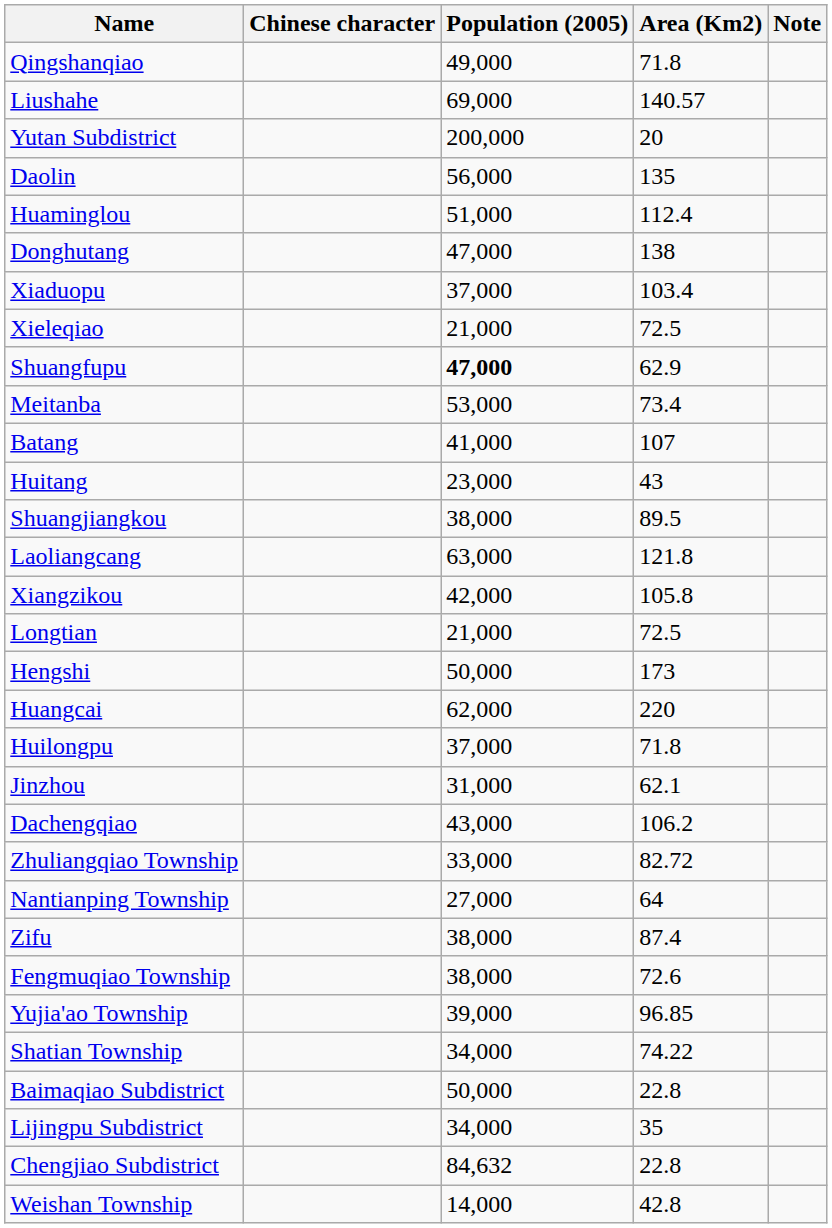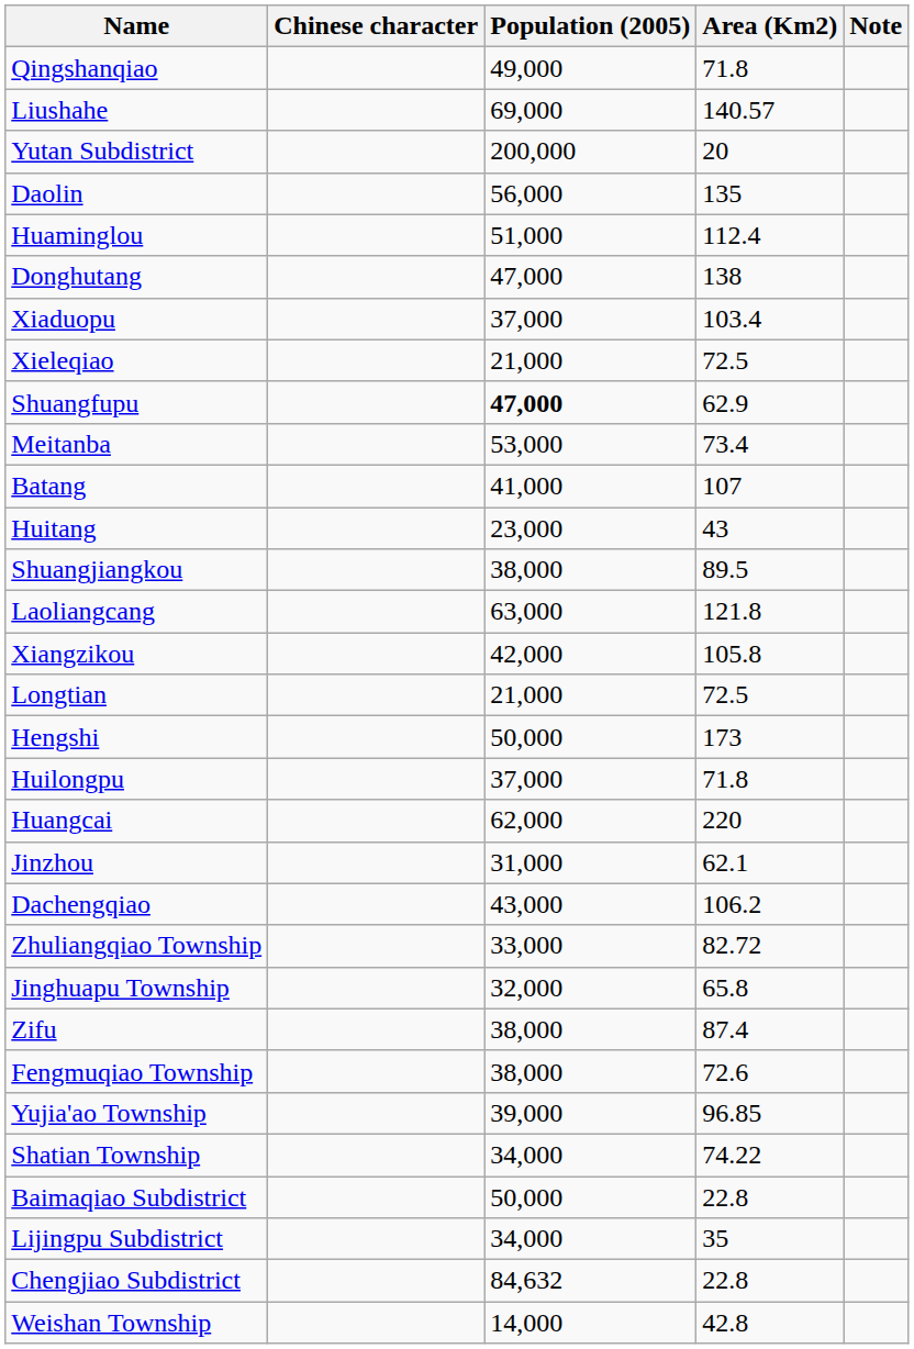 <table class="wikitable">
 <tr>
 <th>Name</th>
 <th>Chinese character</th>
 <th>Population (2005)</th>
 <th>Area (Km2)</th>
 <th>Note</th>
 </tr>
 <tr>
 <td><a href='#'>Qingshanqiao</a></td>
 <td></td>
 <td>49,000</td>
 <td>71.8</td>
 <td></td>
 </tr>
 <tr>
 <td><a href='#'>Liushahe</a></td>
 <td></td>
 <td>69,000</td>
 <td>140.57</td>
 <td></td>
 </tr>
 <tr>
 <td><a href='#'>Yutan Subdistrict</a></td>
 <td></td>
 <td>200,000</td>
 <td>20</td>
 <td></td>
 </tr>
 <tr>
 <td><a href='#'>Daolin</a></td>
 <td></td>
 <td>56,000</td>
 <td>135</td>
 <td></td>
 </tr>
 <tr>
 <td><a href='#'>Huaminglou</a></td>
 <td></td>
 <td>51,000</td>
 <td>112.4</td>
 <td></td>
 </tr>
 <tr>
 <td><a href='#'>Donghutang</a></td>
 <td></td>
 <td>47,000</td>
 <td>138</td>
 <td></td>
 </tr>
 <tr>
 <td><a href='#'>Xiaduopu</a></td>
 <td></td>
 <td>37,000</td>
 <td>103.4</td>
 <td></td>
 </tr>
 <tr>
 <td><a href='#'>Xieleqiao</a></td>
 <td></td>
 <td>21,000</td>
 <td>72.5</td>
 <td></td>
 </tr>
 <tr>
 <td><a href='#'>Shuangfupu</a></td>
 <td></td>
 <td><strong>47,000</strong></td>
 <td>62.9</td>
 <td></td>
 </tr>
 <tr>
 <td><a href='#'>Meitanba</a></td>
 <td></td>
 <td>53,000</td>
 <td>73.4</td>
 <td></td>
 </tr>
 <tr>
 <td><a href='#'>Batang</a></td>
 <td></td>
 <td>41,000</td>
 <td>107</td>
 <td></td>
 </tr>
 <tr>
 <td><a href='#'>Huitang</a></td>
 <td></td>
 <td>23,000</td>
 <td>43</td>
 <td></td>
 </tr>
 <tr>
 <td><a href='#'>Shuangjiangkou</a></td>
 <td></td>
 <td>38,000</td>
 <td>89.5</td>
 <td></td>
 </tr>
 <tr>
 <td><a href='#'>Laoliangcang</a></td>
 <td></td>
 <td>63,000</td>
 <td>121.8</td>
 <td></td>
 </tr>
 <tr>
 <td><a href='#'>Xiangzikou</a></td>
 <td></td>
 <td>42,000</td>
 <td>105.8</td>
 <td></td>
 </tr>
 <tr>
 <td><a href='#'>Longtian</a></td>
 <td></td>
 <td>21,000</td>
 <td>72.5</td>
 <td></td>
 </tr>
 <tr>
 <td><a href='#'>Hengshi</a></td>
 <td></td>
 <td>50,000</td>
 <td>173</td>
 <td></td>
 </tr>
 <tr>
+<td><a href='#'>Huilongpu</a></td>
+<td></td>
+<td>37,000</td>
+<td>71.8</td>
+<td></td>
+</tr>
+<tr>
 <td><a href='#'>Huangcai</a></td>
 <td></td>
 <td>62,000</td>
 <td>220</td>
-<td></td>
-</tr>
-<tr>
-<td><a href='#'>Huilongpu</a></td>
-<td></td>
-<td>37,000</td>
-<td>71.8</td>
 <td></td>
 </tr>
 <tr>
 <td><a href='#'>Jinzhou</a></td>
 <td></td>
 <td>31,000</td>
 <td>62.1</td>
 <td></td>
 </tr>
 <tr>
 <td><a href='#'>Dachengqiao</a></td>
 <td></td>
 <td>43,000</td>
 <td>106.2</td>
 <td></td>
 </tr>
 <tr>
 <td><a href='#'>Zhuliangqiao Township</a></td>
 <td></td>
 <td>33,000</td>
 <td>82.72</td>
 <td></td>
 </tr>
 <tr>
-<td><a href='#'>Nantianping Township</a></td>
+<td><a href='#'>Jinghuapu Township</a></td>
 <td></td>
-<td>27,000</td>
-<td>64</td>
+<td>32,000</td>
+<td>65.8</td>
 <td></td>
 </tr>
 <tr>
 <td><a href='#'>Zifu</a></td>
 <td></td>
 <td>38,000</td>
 <td>87.4</td>
 <td></td>
 </tr>
 <tr>
 <td><a href='#'>Fengmuqiao Township</a></td>
 <td></td>
 <td>38,000</td>
 <td>72.6</td>
 <td></td>
 </tr>
 <tr>
 <td><a href='#'>Yujia'ao Township</a></td>
 <td></td>
 <td>39,000</td>
 <td>96.85</td>
 <td></td>
 </tr>
 <tr>
 <td><a href='#'>Shatian Township</a></td>
 <td></td>
 <td>34,000</td>
 <td>74.22</td>
 <td></td>
 </tr>
 <tr>
 <td><a href='#'>Baimaqiao Subdistrict</a></td>
 <td></td>
 <td>50,000</td>
 <td>22.8</td>
 <td></td>
 </tr>
 <tr>
 <td><a href='#'>Lijingpu Subdistrict</a></td>
 <td></td>
 <td>34,000</td>
 <td>35</td>
 <td></td>
 </tr>
 <tr>
 <td><a href='#'>Chengjiao Subdistrict</a></td>
 <td></td>
 <td>84,632</td>
 <td>22.8</td>
 <td></td>
 </tr>
 <tr>
 <td><a href='#'>Weishan Township</a></td>
 <td></td>
 <td>14,000</td>
 <td>42.8</td>
 <td></td>
 </tr>
 </table>
